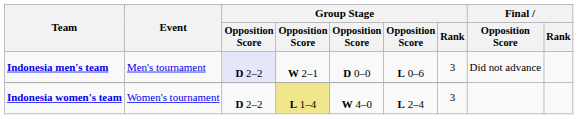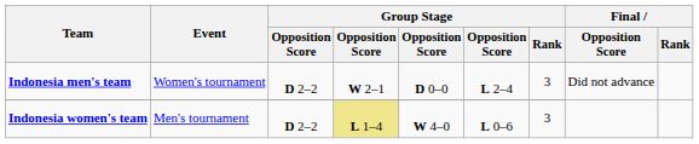 <table class="wikitable" style="font-size:90%">
 <tr>
 <th rowspan=2>Team</th>
 <th rowspan=2>Event</th>
 <th colspan=5>Group Stage</th>
 <th colspan=2>Final / </th>
 </tr>
 <tr style="font-size:95%">
 <th>Opposition<br>Score</th>
 <th>Opposition<br>Score</th>
 <th>Opposition<br>Score</th>
 <th>Opposition<br>Score</th>
 <th>Rank</th>
 <th>Opposition<br>Score</th>
 <th>Rank</th>
 </tr>
 <tr align=center>
 <td align=left><strong><a href='#'>Indonesia men's team</a></strong></td>
-<td align=left><a href='#'>Men's tournament</a></td>
-<td style="background: lavender;"><br><strong>D</strong> 2–2</td>
+<td align=left><a href='#'>Women's tournament</a></td>
+<td><br><strong>D</strong> 2–2</td>
 <td><br><strong>W</strong> 2–1</td>
 <td><br><strong>D</strong> 0–0</td>
-<td><br><strong>L</strong> 0–6</td>
+<td><br><strong>L</strong> 2–4</td>
 <td>3</td>
 <td rowspan="2">Did not advance</td>
 <td></td>
 </tr>
 <tr>
 </tr>
 <tr align=center>
 <td align=left><strong><a href='#'>Indonesia women's team</a></strong></td>
-<td align=left><a href='#'>Women's tournament</a></td>
+<td align=left><a href='#'>Men's tournament</a></td>
 <td><br><strong>D</strong> 2–2</td>
 <td style="background: khaki;"><br><strong>L</strong> 1–4</td>
 <td><br><strong>W</strong> 4–0</td>
-<td><br><strong>L</strong> 2–4</td>
+<td><br><strong>L</strong> 0–6</td>
 <td>3</td>
 <td></td>
 </tr>
 </table>
